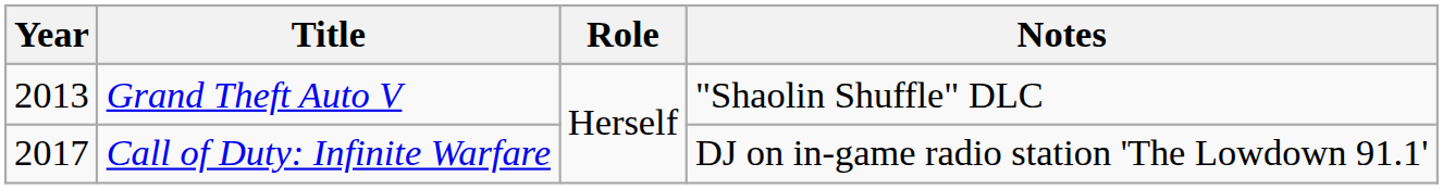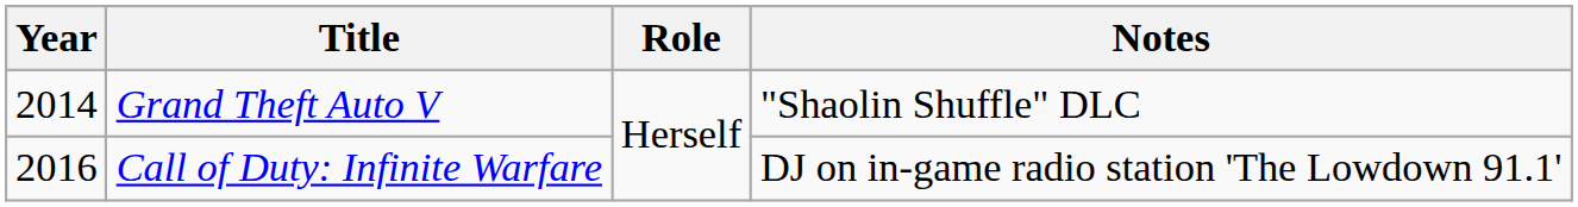 <table class="wikitable sortable">
 <tr>
 <th>Year</th>
 <th>Title</th>
 <th>Role</th>
 <th class="unsortable">Notes</th>
 </tr>
 <tr>
-<td>2013</td>
+<td>2014</td>
 <td><em><a href='#'>Grand Theft Auto V</a></em></td>
 <td rowspan="2">Herself</td>
 <td>"Shaolin Shuffle" DLC</td>
 </tr>
 <tr>
-<td>2017</td>
+<td>2016</td>
 <td><em><a href='#'>Call of Duty: Infinite Warfare</a></em></td>
 <td>DJ on in-game radio station 'The Lowdown 91.1'</td>
 </tr>
 </table>
